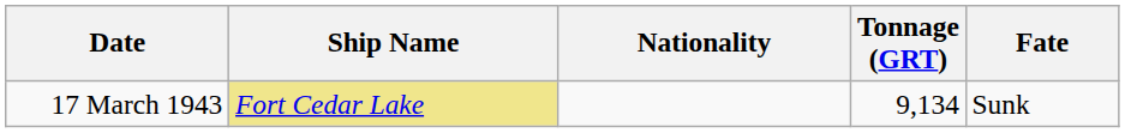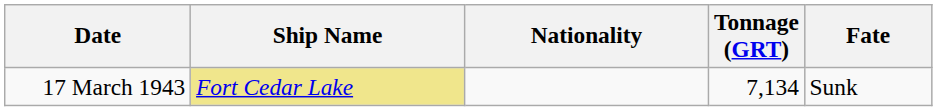 <table class="wikitable sortable">
 <tr>
 <th width="120px">Date</th>
 <th width="180px">Ship Name</th>
 <th width="160px">Nationality</th>
 <th width="25px">Tonnage<br>(<a href='#'>GRT</a>)</th>
 <th width="80px">Fate</th>
 </tr>
 <tr>
 <td align="right">17 March 1943</td>
 <td align="left" style="background: khaki;"><a href='#'><em>Fort Cedar Lake</em></a></td>
 <td align="left"></td>
-<td align="right">9,134</td>
+<td align="right">7,134</td>
 <td align="left">Sunk</td>
 </tr>
 </table>
